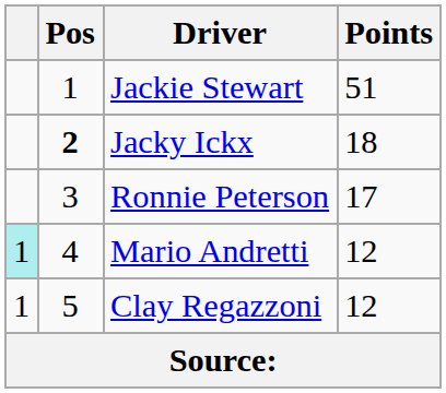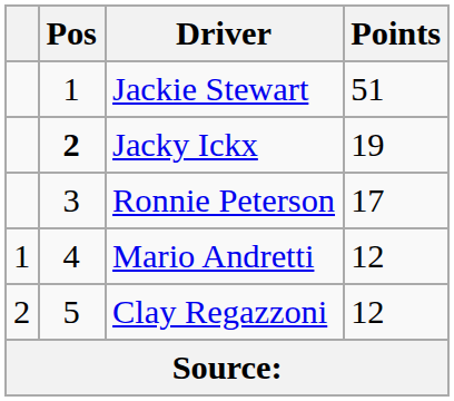 <table class="wikitable" style="font-size: 95%;">
 <tr>
 <th></th>
 <th>Pos</th>
 <th>Driver</th>
 <th>Points</th>
 </tr>
 <tr>
 <td align="left"></td>
 <td align="center">1</td>
 <td> <a href='#'>Jackie Stewart</a></td>
 <td align="left">51</td>
 </tr>
 <tr>
 <td align="left"></td>
 <td align="center"><strong>2</strong></td>
 <td> <a href='#'>Jacky Ickx</a></td>
-<td align="left">18</td>
+<td align="left">19</td>
 </tr>
 <tr>
 <td align="left"></td>
 <td align="center">3</td>
 <td> <a href='#'>Ronnie Peterson</a></td>
 <td align="left">17</td>
 </tr>
 <tr>
-<td align="left" style="background: paleturquoise;"> 1</td>
+<td align="left"> 1</td>
 <td align="center">4</td>
 <td> <a href='#'>Mario Andretti</a></td>
 <td align="left">12</td>
 </tr>
 <tr>
-<td align="left"> 1</td>
+<td align="left"> 2</td>
 <td align="center">5</td>
 <td> <a href='#'>Clay Regazzoni</a></td>
 <td align="left">12</td>
 </tr>
 <tr>
 <th colspan=4>Source:</th>
 </tr>
 </table>
